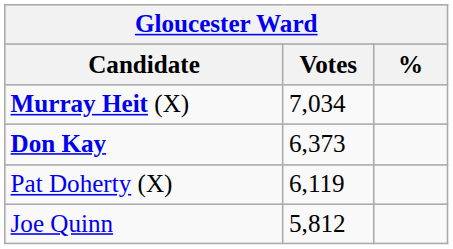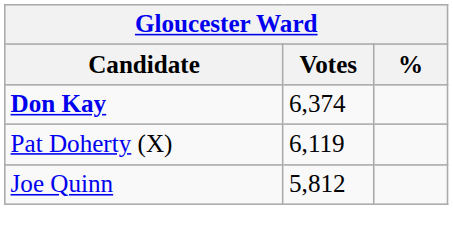 <table class="wikitable">
 <tr>
 <th colspan="3"><a href='#'>Gloucester Ward</a></th>
 </tr>
 <tr>
 <th style="width: 170px">Candidate</th>
 <th style="width: 50px">Votes</th>
 <th style="width: 40px">%</th>
 </tr>
 <tr>
-<td><strong><a href='#'>Murray Heit</a></strong> (X)</td>
-<td>7,034</td>
-<td></td>
-</tr>
-<tr>
 <td><strong><a href='#'>Don Kay</a></strong></td>
-<td>6,373</td>
+<td>6,374</td>
 <td></td>
 </tr>
 <tr>
 <td><a href='#'>Pat Doherty</a> (X)</td>
 <td>6,119</td>
 <td></td>
 </tr>
 <tr>
 <td><a href='#'>Joe Quinn</a></td>
 <td>5,812</td>
 <td></td>
 </tr>
 </table>
